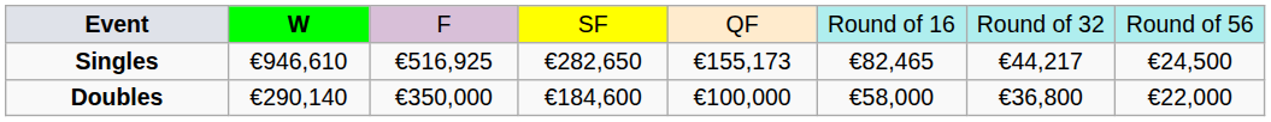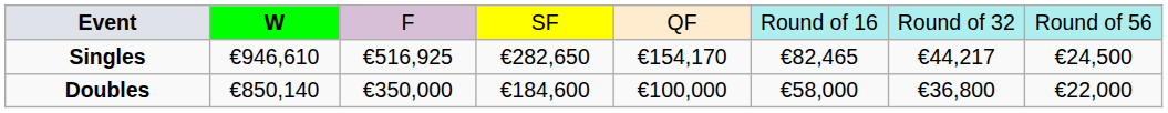 <table class="wikitable" style="font-size:90%;text-align:center;">
 <tr>
 <td style="width:130px; background:#dfe2e9;"><strong>Event</strong></td>
 <td style="width:80px; background:lime;"><strong>W</strong></td>
 <td style="width:85px; background:thistle;">F</td>
 <td style="width:85px; background:#ff0;">SF</td>
 <td style="width:85px; background:#ffebcd;">QF</td>
 <td style="width:85px; background:#afeeee;">Round of 16</td>
 <td style="width:85px; background:#afeeee;">Round of 32</td>
 <td style="width:85px; background:#afeeee;">Round of 56</td>
 </tr>
 <tr>
 <td><strong>Singles</strong></td>
 <td>€946,610</td>
 <td>€516,925</td>
 <td>€282,650</td>
-<td>€155,173</td>
+<td>€154,170</td>
 <td>€82,465</td>
 <td>€44,217</td>
 <td>€24,500</td>
 </tr>
 <tr>
 <td><strong>Doubles</strong></td>
-<td>€290,140</td>
+<td>€850,140</td>
 <td>€350,000</td>
 <td>€184,600</td>
 <td>€100,000</td>
 <td>€58,000</td>
 <td>€36,800</td>
 <td>€22,000</td>
 </tr>
 </table>
